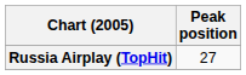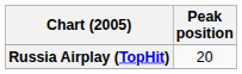 <table class="wikitable sortable plainrowheaders" style="text-align:center">
 <tr>
 <th scope="col">Chart (2005)</th>
 <th scope="col">Peak<br>position</th>
 </tr>
 <tr>
 </tr>
 <tr>
 </tr>
 <tr>
 <th scope="row">Russia Airplay (<a href='#'>TopHit</a>)</th>
-<td>27</td>
+<td>20</td>
 </tr>
 <tr>
 </tr>
 <tr>
 </tr>
 <tr>
 </tr>
 </table>
